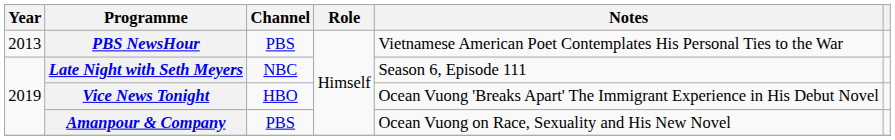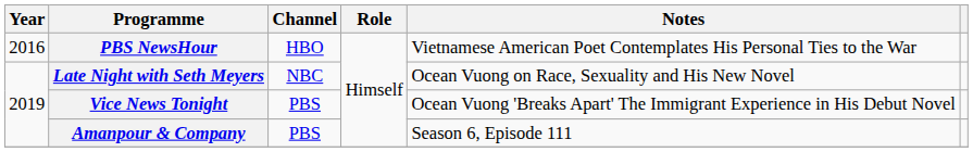 <table class= "wikitable plainrowheaders sortable">
 <tr>
 <th scope="col">Year</th>
 <th scope="col">Programme</th>
 <th scope="col">Channel</th>
 <th scope="col">Role</th>
 <th scope="col" class="unsortable">Notes</th>
 <th scope="col" class="unsortable"></th>
 </tr>
 <tr>
-<td style="text-align: center;">2013</td>
+<td style="text-align: center;">2016</td>
 <th scope="row"><em><a href='#'>PBS NewsHour</a></em></th>
-<td style="text-align: center;"><a href='#'>PBS</a></td>
+<td style="text-align: center;"><a href='#'>HBO</a></td>
 <td rowspan="4">Himself</td>
 <td>Vietnamese American Poet Contemplates His Personal Ties to the War</td>
 <td style="text-align: center;"></td>
 </tr>
 <tr>
 <td style="text-align: center;" rowspan="3">2019</td>
 <th scope="row"><em><a href='#'>Late Night with Seth Meyers</a></em></th>
 <td style="text-align: center;"><a href='#'>NBC</a></td>
-<td>Season 6, Episode 111</td>
+<td>Ocean Vuong on Race, Sexuality and His New Novel</td>
 <td style="text-align: center;"></td>
 </tr>
 <tr>
 <th scope="row"><em><a href='#'>Vice News Tonight</a></em></th>
-<td style="text-align: center;"><a href='#'>HBO</a></td>
+<td style="text-align: center;"><a href='#'>PBS</a></td>
 <td>Ocean Vuong 'Breaks Apart' The Immigrant Experience in His Debut Novel</td>
 <td style="text-align: center;"></td>
 </tr>
 <tr>
 <th scope="row"><em><a href='#'>Amanpour & Company</a></em></th>
 <td style="text-align: center;"><a href='#'>PBS</a></td>
-<td>Ocean Vuong on Race, Sexuality and His New Novel</td>
+<td>Season 6, Episode 111</td>
 <td style="text-align: center;"></td>
 </tr>
 <tr>
 </tr>
 </table>
